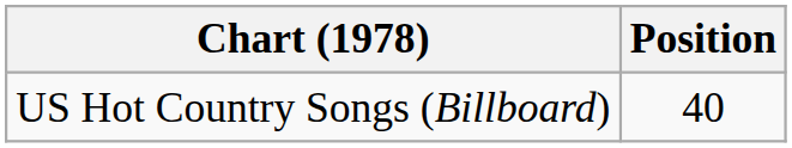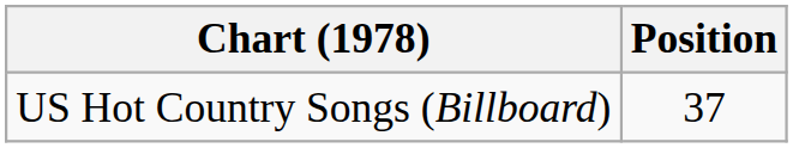 <table class="wikitable">
 <tr>
 <th>Chart (1978)</th>
 <th>Position</th>
 </tr>
 <tr>
 <td>US Hot Country Songs (<em>Billboard</em>)</td>
-<td align="center">40</td>
+<td align="center">37</td>
 </tr>
 </table>
